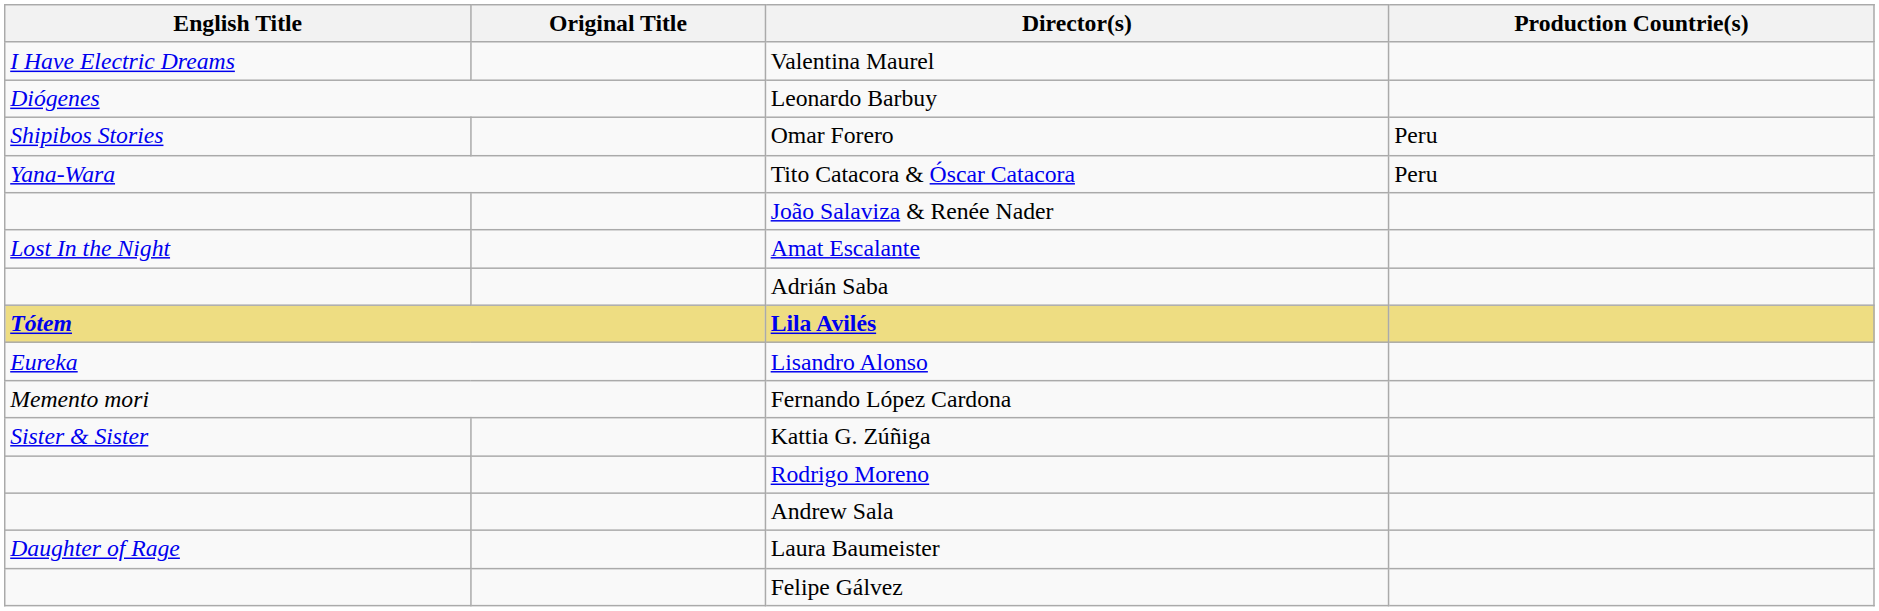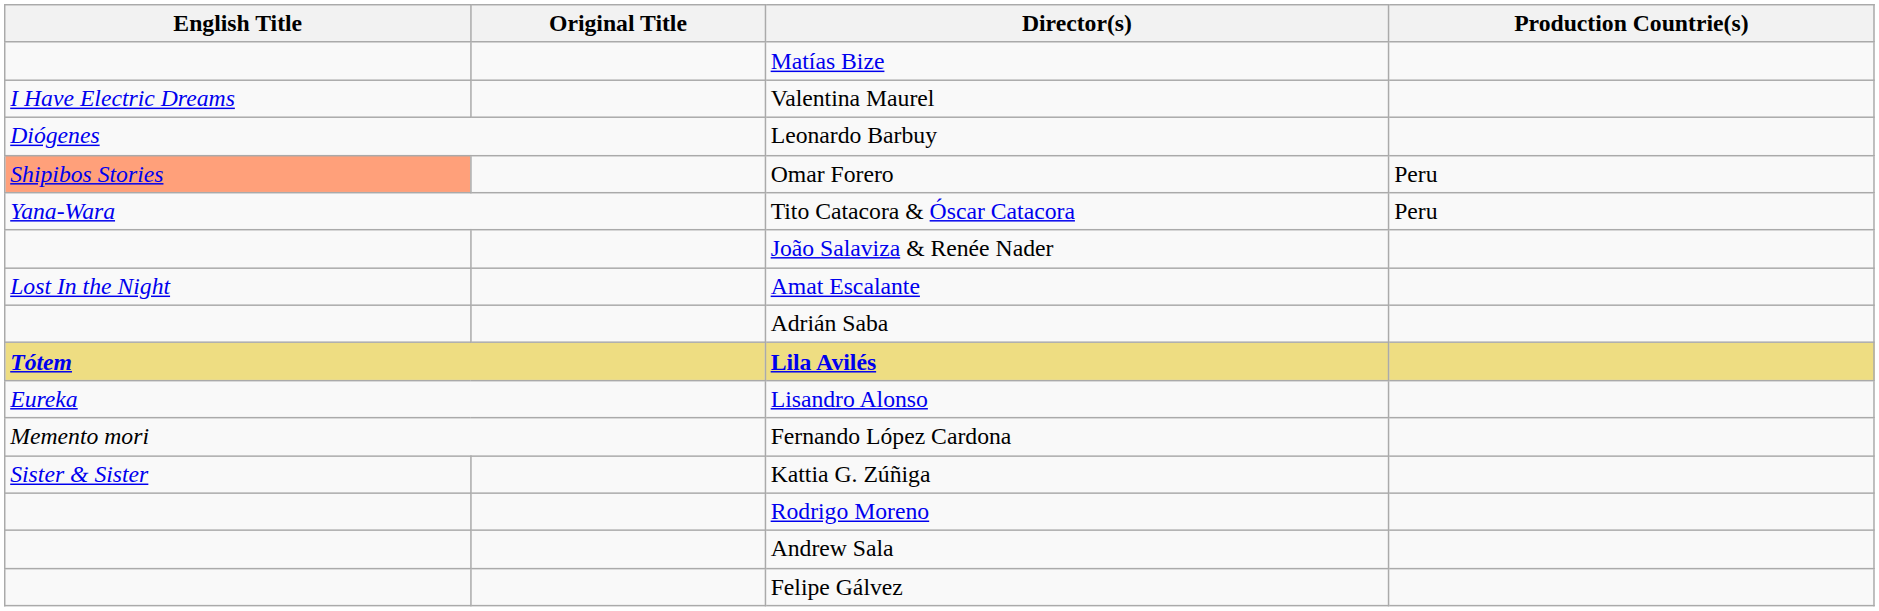 <table class="sortable wikitable" style="width:100%; margin-bottom:4px" cellpadding="5">
 <tr>
 <th scope="col">English Title</th>
 <th scope="col">Original Title</th>
 <th scope="col">Director(s)</th>
 <th scope="col">Production Countrie(s)</th>
+</tr>
+<tr>
+<td></td>
+<td></td>
+<td><a href='#'>Matías Bize</a></td>
+<td></td>
 </tr>
 <tr>
 <td><em><a href='#'>I Have Electric Dreams</a></em></td>
 <td></td>
 <td>Valentina Maurel</td>
 <td></td>
 </tr>
 <tr>
 <td colspan = "2"><a href='#'><em>Diógenes</em></a></td>
 <td>Leonardo Barbuy</td>
 <td></td>
 </tr>
 <tr>
-<td><em><a href='#'>Shipibos Stories</a></em></td>
+<td style="background: lightsalmon;"><em><a href='#'>Shipibos Stories</a></em></td>
 <td></td>
 <td>Omar Forero</td>
 <td>Peru</td>
 </tr>
 <tr>
 <td colspan = "2"><em><a href='#'>Yana-Wara</a></em></td>
 <td>Tito Catacora & <a href='#'>Óscar Catacora</a></td>
 <td>Peru</td>
 </tr>
 <tr>
 <td></td>
 <td></td>
 <td><a href='#'>João Salaviza</a> & Renée Nader</td>
 <td></td>
 </tr>
 <tr>
 <td><em><a href='#'>Lost In the Night</a></em></td>
 <td></td>
 <td><a href='#'>Amat Escalante</a></td>
 <td></td>
 </tr>
 <tr>
 <td></td>
 <td></td>
 <td>Adrián Saba</td>
 <td></td>
 </tr>
 <tr style="background:#EEDD82">
 <td colspan = "2"><strong><a href='#'><em>Tótem</em></a></strong></td>
 <td><strong><a href='#'>Lila Avilés</a></strong></td>
 <td><strong></strong></td>
 </tr>
 <tr>
 <td colspan = "2"><em><a href='#'>Eureka</a></em></td>
 <td><a href='#'>Lisandro Alonso</a></td>
 <td></td>
 </tr>
 <tr>
 <td colspan = "2"><em>Memento mori</em></td>
 <td>Fernando López Cardona</td>
 <td></td>
 </tr>
 <tr>
 <td><em><a href='#'>Sister & Sister</a></em></td>
 <td></td>
 <td>Kattia G. Zúñiga</td>
 <td></td>
 </tr>
 <tr>
 <td></td>
 <td></td>
 <td><a href='#'>Rodrigo Moreno</a></td>
 <td></td>
 </tr>
 <tr>
 <td></td>
 <td></td>
 <td>Andrew Sala</td>
 <td></td>
 </tr>
 <tr>
-<td><em><a href='#'>Daughter of Rage</a></em></td>
-<td></td>
-<td>Laura Baumeister</td>
-<td></td>
-</tr>
-<tr>
 <td></td>
 <td></td>
 <td>Felipe Gálvez</td>
 <td></td>
 </tr>
 </table>
